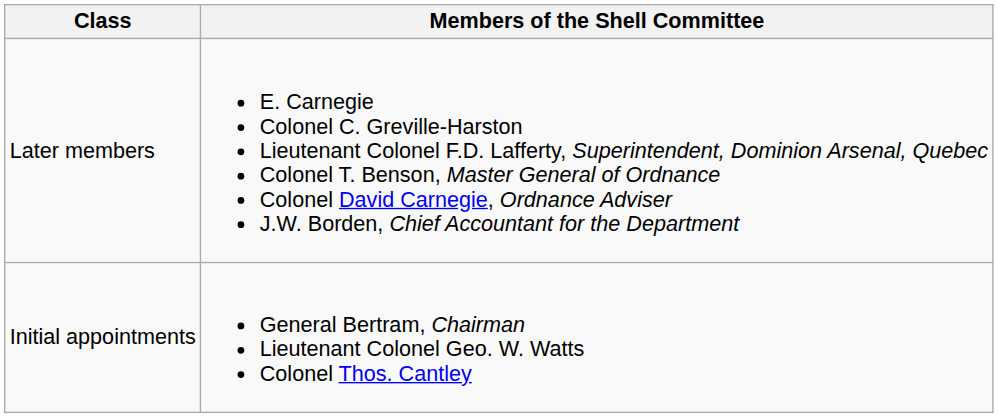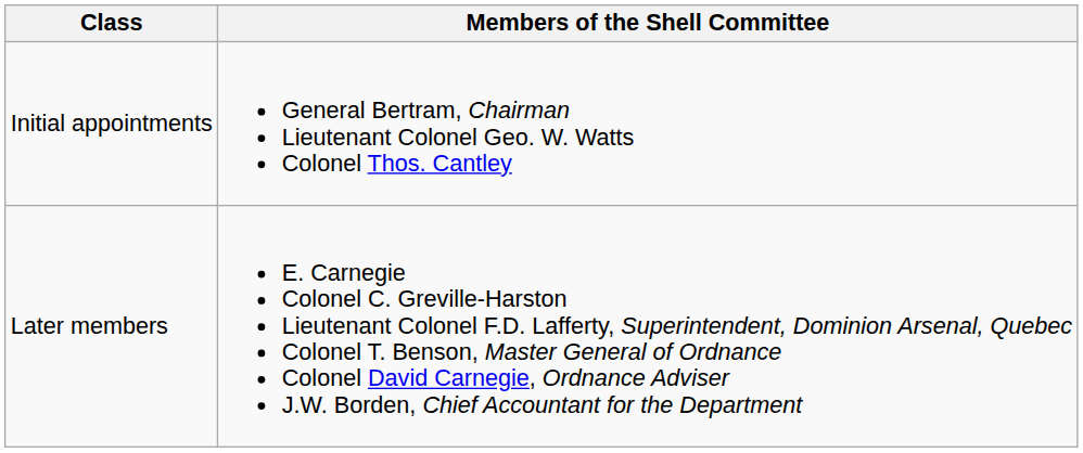 <table class="wikitable">
 <tr>
 <th>Class</th>
 <th>Members of the Shell Committee</th>
 </tr>
 <tr>
+<td>Initial appointments</td>
+<td><br><ul><li>General Bertram, <em>Chairman</em></li><li>Lieutenant Colonel Geo. W. Watts</li><li>Colonel <a href='#'>Thos. Cantley</a></li></ul></td>
+</tr>
+<tr>
 <td>Later members</td>
 <td><br><ul><li>E. Carnegie</li><li>Colonel C. Greville-Harston</li><li>Lieutenant Colonel F.D. Lafferty, <em>Superintendent, Dominion Arsenal, Quebec</em></li><li>Colonel T. Benson, <em>Master General of Ordnance</em></li><li>Colonel <a href='#'>David Carnegie</a>, <em>Ordnance Adviser</em></li><li>J.W. Borden, <em>Chief Accountant for the Department</em></li></ul></td>
 </tr>
-<tr>
-<td>Initial appointments</td>
-<td><br><ul><li>General Bertram, <em>Chairman</em></li><li>Lieutenant Colonel Geo. W. Watts</li><li>Colonel <a href='#'>Thos. Cantley</a></li></ul></td>
-</tr>
 </table>
